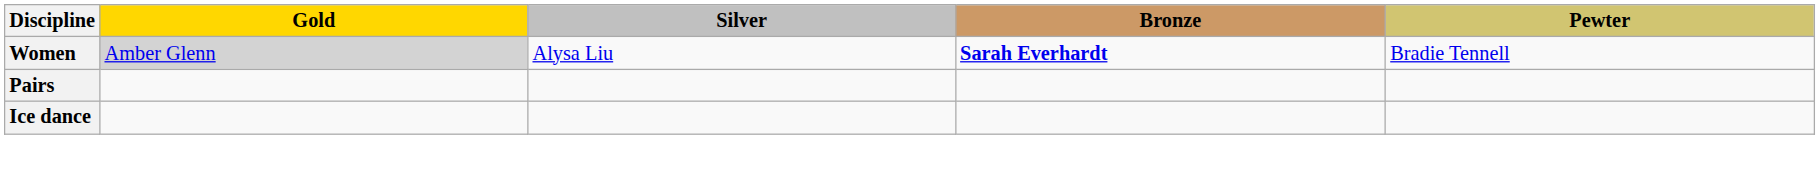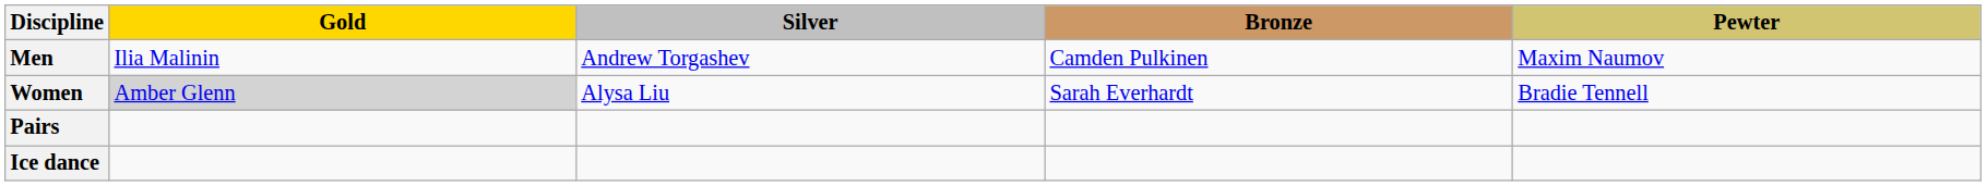 <table class="wikitable unsortable" style="text-align:left; width:90%">
 <tr>
 <th scope="col">Discipline</th>
 <td scope="col" style="text-align:center; width:25%; background:gold"><strong>Gold</strong></td>
 <td scope="col" style="text-align:center; width:25%; background:silver"><strong>Silver</strong></td>
 <td scope="col" style="text-align:center; width:25%; background:#c96"><strong>Bronze</strong></td>
 <td scope="col" style="text-align:center; width:25%; background:#d1c571"><strong>Pewter</strong></td>
 </tr>
 <tr>
+<th scope="row" style="text-align:left">Men</th>
+<td><a href='#'>Ilia Malinin</a></td>
+<td><a href='#'>Andrew Torgashev</a></td>
+<td><a href='#'>Camden Pulkinen</a></td>
+<td><a href='#'>Maxim Naumov</a></td>
+</tr>
+<tr>
 <th scope="row" style="text-align:left">Women</th>
 <td style="background: lightgrey;"><a href='#'>Amber Glenn</a></td>
 <td><a href='#'>Alysa Liu</a></td>
-<td><strong><a href='#'>Sarah Everhardt</a></strong></td>
+<td><a href='#'>Sarah Everhardt</a></td>
 <td><a href='#'>Bradie Tennell</a></td>
 </tr>
 <tr>
 <th scope="row" style="text-align:left">Pairs</th>
 <td></td>
 <td></td>
 <td></td>
 <td></td>
 </tr>
 <tr>
 <th scope="row" style="text-align:left">Ice dance</th>
 <td></td>
 <td></td>
 <td></td>
 <td></td>
 </tr>
 </table>
